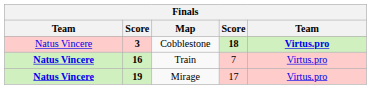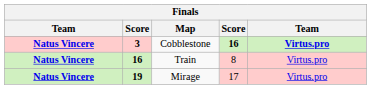 <table class="wikitable" style="text-align: center;">
 <tr>
 <th colspan=5>Finals</th>
 </tr>
 <tr>
 <th width="181px">Team</th>
 <th width="20px">Score</th>
 <th width="100px">Map</th>
 <th width="20px">Score</th>
 <th width="181px">Team</th>
 </tr>
 <tr>
-<td style="background: #FFCCCC;"><a href='#'>Natus Vincere</a></td>
+<td style="background: #FFCCCC;"><strong><a href='#'>Natus Vincere</a></strong></td>
 <td style="background: #FFCCCC;"><strong>3</strong></td>
 <td>Cobblestone</td>
-<td style="background: #D0F0C0;"><strong>18</strong></td>
+<td style="background: #D0F0C0;"><strong>16</strong></td>
 <td style="background: #D0F0C0;"><strong><a href='#'>Virtus.pro</a></strong></td>
 </tr>
 <tr>
 <td style="background: #D0F0C0;"><strong><a href='#'>Natus Vincere</a></strong></td>
 <td style="background: #D0F0C0;"><strong>16</strong></td>
 <td>Train</td>
-<td style="background: #FFCCCC;">7</td>
+<td style="background: #FFCCCC;">8</td>
 <td style="background: #FFCCCC;"><a href='#'>Virtus.pro</a></td>
 </tr>
 <tr>
 <td style="background: #D0F0C0;"><strong><a href='#'>Natus Vincere</a></strong></td>
 <td style="background: #D0F0C0;"><strong>19</strong></td>
 <td>Mirage</td>
 <td style="background: #FFCCCC;">17</td>
 <td style="background: #FFCCCC;"><a href='#'>Virtus.pro</a></td>
 </tr>
 </table>
